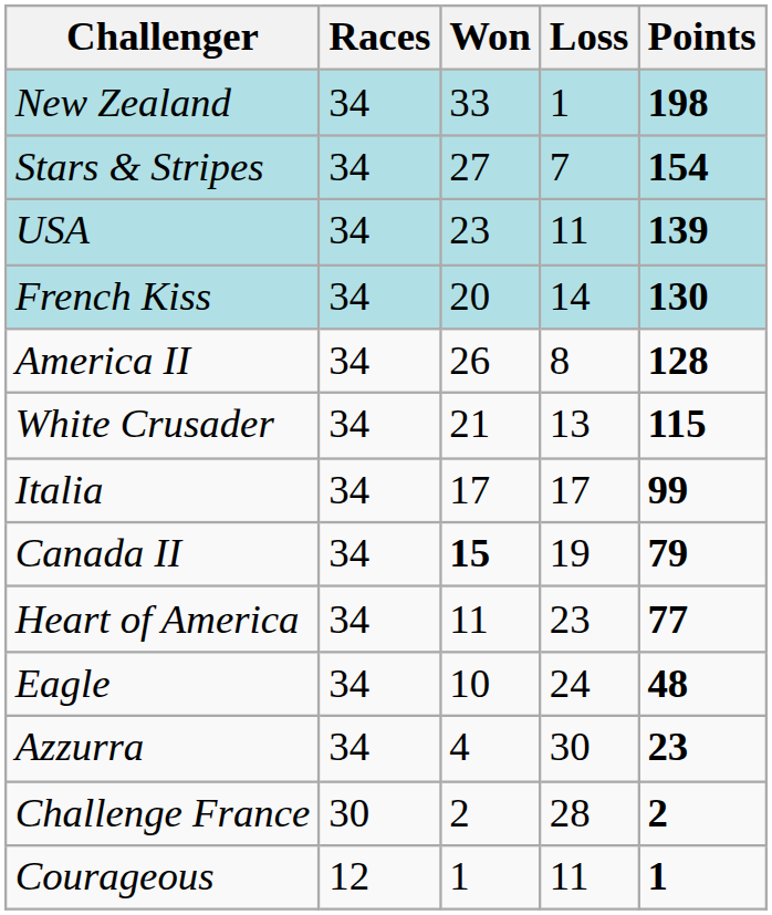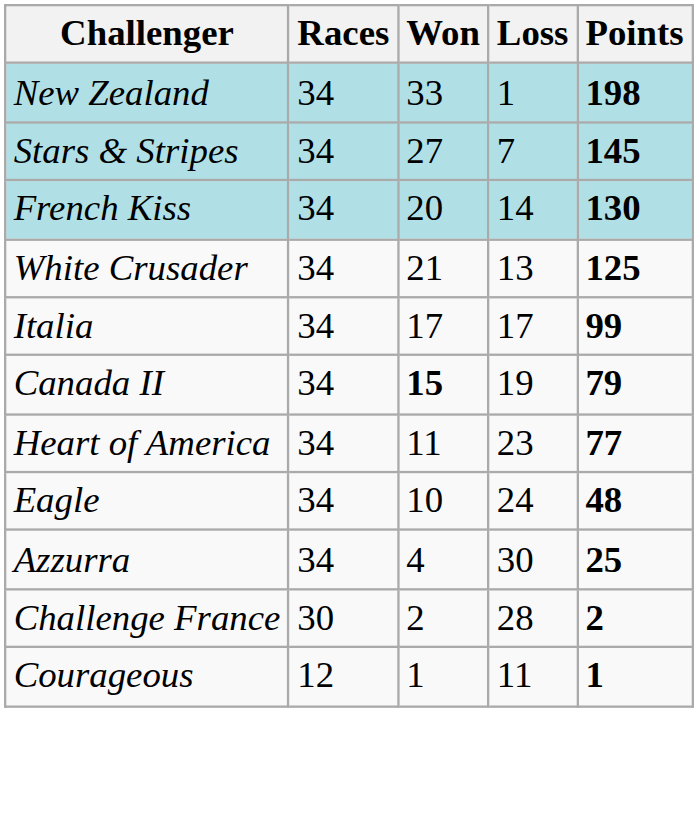 <table class="wikitable">
 <tr>
 <th>Challenger</th>
 <th>Races</th>
 <th>Won</th>
 <th>Loss</th>
 <th>Points</th>
 </tr>
 <tr style="background: #B0E0E6;">
 <td> <em>New Zealand</em></td>
 <td>34</td>
 <td>33</td>
 <td>1</td>
 <td><strong>198</strong></td>
 </tr>
 <tr style="background: #B0E0E6;">
 <td> <em>Stars & Stripes</em></td>
 <td>34</td>
 <td>27</td>
 <td>7</td>
-<td><strong>154</strong></td>
-</tr>
-<tr style="background: #B0E0E6;">
-<td> <em>USA</em></td>
-<td>34</td>
-<td>23</td>
-<td>11</td>
-<td><strong>139</strong></td>
+<td><strong>145</strong></td>
 </tr>
 <tr style="background: #B0E0E6;">
 <td> <em>French Kiss</em></td>
 <td>34</td>
 <td>20</td>
 <td>14</td>
 <td><strong>130</strong></td>
 </tr>
 <tr>
-<td> <em>America II</em></td>
-<td>34</td>
-<td>26</td>
-<td>8</td>
-<td><strong>128</strong></td>
-</tr>
-<tr>
 <td> <em>White Crusader</em></td>
 <td>34</td>
 <td>21</td>
 <td>13</td>
-<td><strong>115</strong></td>
+<td><strong>125</strong></td>
 </tr>
 <tr>
 <td> <em>Italia</em></td>
 <td>34</td>
 <td>17</td>
 <td>17</td>
 <td><strong>99</strong></td>
 </tr>
 <tr>
 <td> <em>Canada II</em></td>
 <td>34</td>
 <td><strong>15</strong></td>
 <td>19</td>
 <td><strong>79</strong></td>
 </tr>
 <tr>
 <td> <em>Heart of America</em></td>
 <td>34</td>
 <td>11</td>
 <td>23</td>
 <td><strong>77</strong></td>
 </tr>
 <tr>
 <td> <em>Eagle</em></td>
 <td>34</td>
 <td>10</td>
 <td>24</td>
 <td><strong>48</strong></td>
 </tr>
 <tr>
 <td> <em>Azzurra</em></td>
 <td>34</td>
 <td>4</td>
 <td>30</td>
-<td><strong>23</strong></td>
+<td><strong>25</strong></td>
 </tr>
 <tr>
 <td> <em>Challenge France</em></td>
 <td>30</td>
 <td>2</td>
 <td>28</td>
 <td><strong>2</strong></td>
 </tr>
 <tr>
 <td> <em>Courageous</em></td>
 <td>12</td>
 <td>1</td>
 <td>11</td>
 <td><strong>1</strong></td>
 </tr>
 </table>
